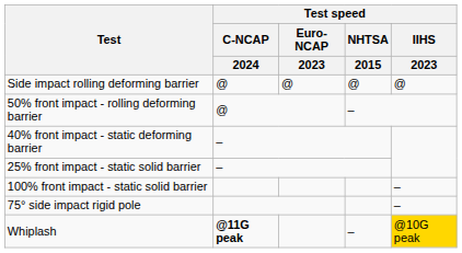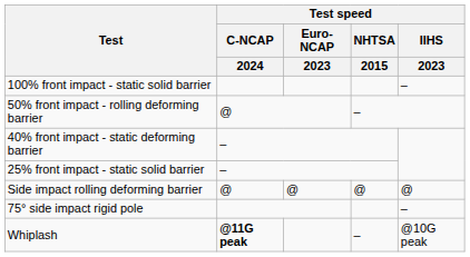 <table class="wikitable">
 <tr>
 <th rowspan="3">Test</th>
 <th colspan="4">Test speed</th>
 </tr>
 <tr>
 <th>C-NCAP</th>
 <th>Euro-NCAP</th>
 <th>NHTSA</th>
 <th>IIHS</th>
 </tr>
 <tr>
 <th>2024</th>
 <th>2023</th>
 <th>2015</th>
 <th>2023</th>
 </tr>
 <tr>
-<td>Side impact rolling deforming barrier</td>
-<td> @</td>
-<td> @</td>
-<td> @</td>
-<td> @</td>
+<td>100% front impact - static solid barrier</td>
+<td></td>
+<td></td>
+<td></td>
+<td>–</td>
 </tr>
 <tr>
 <td>50% front impact - rolling deforming barrier</td>
 <td colspan="2"> @</td>
 <td colspan="2">–</td>
 </tr>
 <tr>
 <td>40% front impact - static deforming barrier</td>
 <td colspan="3">–</td>
 <td rowspan="2"></td>
 </tr>
 <tr>
 <td>25% front impact - static solid barrier</td>
 <td colspan="3">–</td>
 </tr>
 <tr>
-<td>100% front impact - static solid barrier</td>
-<td></td>
-<td></td>
-<td></td>
-<td>–</td>
+<td>Side impact rolling deforming barrier</td>
+<td> @</td>
+<td> @</td>
+<td> @</td>
+<td> @</td>
 </tr>
 <tr>
 <td>75° side impact rigid pole</td>
 <td colspan="2"></td>
 <td></td>
 <td>–</td>
 </tr>
 <tr>
 <td>Whiplash</td>
 <td><strong> @11G peak</strong></td>
 <td></td>
 <td>–</td>
-<td style="background: gold;"> @10G peak</td>
+<td> @10G peak</td>
 </tr>
 </table>
